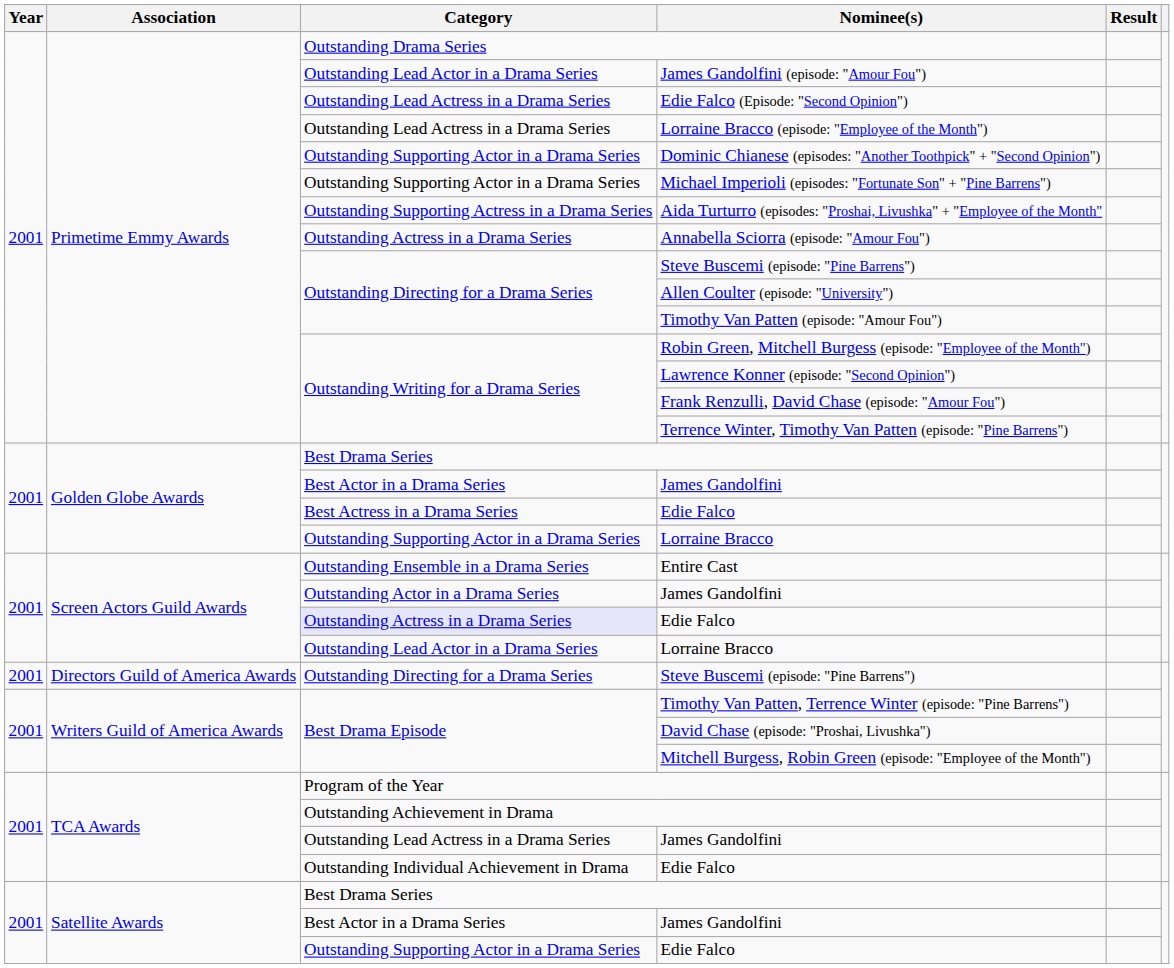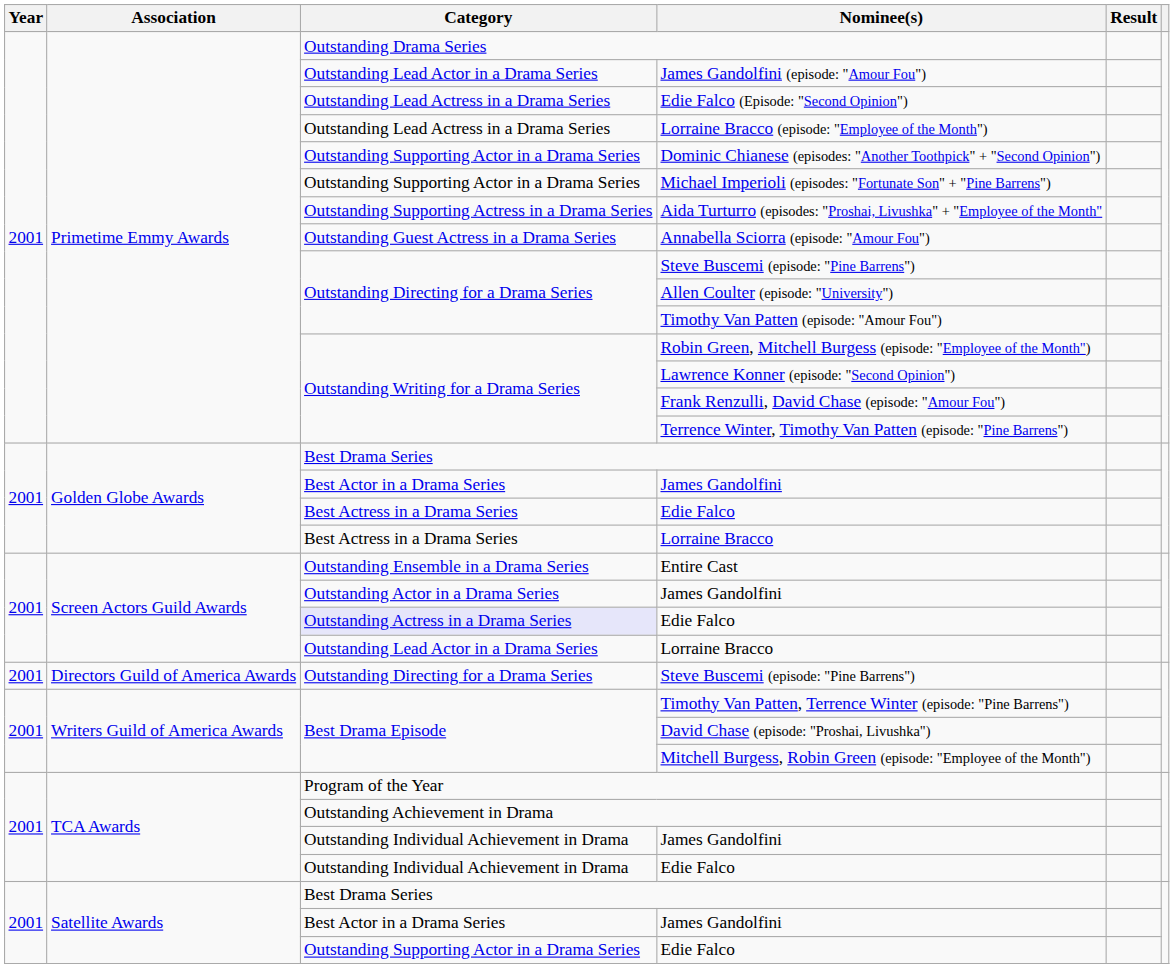 <table class="wikitable sortable">
 <tr>
 <th>Year</th>
 <th>Association</th>
 <th>Category</th>
 <th>Nominee(s)</th>
 <th>Result</th>
 <th class=unsortable></th>
 </tr>
 <tr>
 <td rowspan=15><a href='#'>2001</a></td>
 <td rowspan=15><a href='#'>Primetime Emmy Awards</a></td>
 <td colspan=2><a href='#'>Outstanding Drama Series</a></td>
 <td></td>
 <td rowspan=15></td>
 </tr>
 <tr>
 <td><a href='#'>Outstanding Lead Actor in a Drama Series</a></td>
 <td><a href='#'>James Gandolfini</a> <small> (episode: "<a href='#'>Amour Fou</a>") </small></td>
 <td></td>
 </tr>
 <tr>
 <td><a href='#'>Outstanding Lead Actress in a Drama Series</a></td>
 <td><a href='#'>Edie Falco</a> <small> (Episode: "<a href='#'>Second Opinion</a>") </small></td>
 <td></td>
 </tr>
 <tr>
 <td>Outstanding Lead Actress in a Drama Series</td>
 <td><a href='#'>Lorraine Bracco</a> <small>(episode: "<a href='#'>Employee of the Month</a>") </small></td>
 <td></td>
 </tr>
 <tr>
 <td><a href='#'>Outstanding Supporting Actor in a Drama Series</a></td>
 <td><a href='#'>Dominic Chianese</a> <small> (episodes: "<a href='#'>Another Toothpick</a>" + "<a href='#'>Second Opinion</a>") </small></td>
 <td></td>
 </tr>
 <tr>
 <td>Outstanding Supporting Actor in a Drama Series</td>
 <td><a href='#'>Michael Imperioli</a> <small> (episodes: "<a href='#'>Fortunate Son</a>" + "<a href='#'>Pine Barrens</a>") </small></td>
 <td></td>
 </tr>
 <tr>
 <td><a href='#'>Outstanding Supporting Actress in a Drama Series</a></td>
 <td><a href='#'>Aida Turturro</a> <small> (episodes: "<a href='#'>Proshai, Livushka</a>" + "<a href='#'>Employee of the Month"</a> </small></td>
 <td></td>
 </tr>
 <tr>
-<td><a href='#'>Outstanding Actress in a Drama Series</a></td>
+<td><a href='#'>Outstanding Guest Actress in a Drama Series</a></td>
 <td><a href='#'>Annabella Sciorra</a> <small> (episode: "<a href='#'>Amour Fou</a>") </small></td>
 <td></td>
 </tr>
 <tr>
 <td rowspan=3><a href='#'>Outstanding Directing for a Drama Series</a></td>
 <td><a href='#'>Steve Buscemi</a> <small> (episode: "<a href='#'>Pine Barrens</a>") </small></td>
 <td></td>
 </tr>
 <tr>
 <td><a href='#'>Allen Coulter</a> <small> (episode: "<a href='#'>University</a>") </small></td>
 <td></td>
 </tr>
 <tr>
 <td><a href='#'>Timothy Van Patten</a> <small> (episode: "Amour Fou") </small></td>
 <td></td>
 </tr>
 <tr>
 <td rowspan=4><a href='#'>Outstanding Writing for a Drama Series</a></td>
 <td><a href='#'>Robin Green</a>, <a href='#'>Mitchell Burgess</a> <small> (episode: "<a href='#'>Employee of the Month"</a>)</small></td>
 <td></td>
 </tr>
 <tr>
 <td><a href='#'>Lawrence Konner</a> <small> (episode: "<a href='#'>Second Opinion</a>") </small></td>
 <td></td>
 </tr>
 <tr>
 <td><a href='#'>Frank Renzulli</a>, <a href='#'>David Chase</a> <small> (episode: "<a href='#'>Amour Fou</a>") </small></td>
 <td></td>
 </tr>
 <tr>
 <td><a href='#'>Terrence Winter</a>, <a href='#'>Timothy Van Patten</a> <small> (episode: "<a href='#'>Pine Barrens</a>") </small></td>
 <td></td>
 </tr>
 <tr>
 <td rowspan=4><a href='#'>2001</a></td>
 <td rowspan=4><a href='#'>Golden Globe Awards</a></td>
 <td colspan=2><a href='#'>Best Drama Series</a></td>
 <td></td>
 <td rowspan=4></td>
 </tr>
 <tr>
 <td><a href='#'>Best Actor in a Drama Series</a></td>
 <td><a href='#'>James Gandolfini</a></td>
 <td></td>
 </tr>
 <tr>
 <td><a href='#'>Best Actress in a Drama Series</a></td>
 <td><a href='#'>Edie Falco</a></td>
 <td></td>
 </tr>
 <tr>
-<td><a href='#'>Outstanding Supporting Actor in a Drama Series</a></td>
+<td>Best Actress in a Drama Series</td>
 <td><a href='#'>Lorraine Bracco</a></td>
 <td></td>
 </tr>
 <tr>
 <td rowspan=4><a href='#'>2001</a></td>
 <td rowspan=4><a href='#'>Screen Actors Guild Awards</a></td>
 <td><a href='#'>Outstanding Ensemble in a Drama Series</a></td>
 <td>Entire Cast</td>
 <td></td>
 <td rowspan=4></td>
 </tr>
 <tr>
 <td><a href='#'>Outstanding Actor in a Drama Series</a></td>
 <td>James Gandolfini</td>
 <td></td>
 </tr>
 <tr>
 <td style="background: lavender;"><a href='#'>Outstanding Actress in a Drama Series</a></td>
 <td>Edie Falco</td>
 <td></td>
 </tr>
 <tr>
 <td><a href='#'>Outstanding Lead Actor in a Drama Series</a></td>
 <td>Lorraine Bracco</td>
 <td></td>
 </tr>
 <tr>
 <td><a href='#'>2001</a></td>
 <td><a href='#'>Directors Guild of America Awards</a></td>
 <td><a href='#'>Outstanding Directing for a Drama Series</a></td>
 <td><a href='#'>Steve Buscemi</a> <small> (episode: "Pine Barrens") </small></td>
 <td></td>
 </tr>
 <tr>
 <td rowspan=3><a href='#'>2001</a></td>
 <td rowspan=3><a href='#'>Writers Guild of America Awards</a></td>
 <td rowspan=3><a href='#'>Best Drama Episode</a></td>
 <td><a href='#'>Timothy Van Patten</a>, <a href='#'>Terrence Winter</a> <small> (episode: "Pine Barrens") </small></td>
 <td></td>
 </tr>
 <tr>
 <td><a href='#'>David Chase</a> <small> (episode: "Proshai, Livushka") </small></td>
 <td></td>
 </tr>
 <tr>
 <td><a href='#'>Mitchell Burgess</a>, <a href='#'>Robin Green</a> <small> (episode: "Employee of the Month") </small></td>
 <td></td>
 </tr>
 <tr>
 <td rowspan=4><a href='#'>2001</a></td>
 <td rowspan=4><a href='#'>TCA Awards</a></td>
 <td colspan=2>Program of the Year</td>
 <td></td>
 <td rowspan=4></td>
 </tr>
 <tr>
 <td colspan=2>Outstanding Achievement in Drama</td>
 <td></td>
 </tr>
 <tr>
-<td>Outstanding Lead Actress in a Drama Series</td>
+<td>Outstanding Individual Achievement in Drama</td>
 <td>James Gandolfini</td>
 <td></td>
 </tr>
 <tr>
 <td>Outstanding Individual Achievement in Drama</td>
 <td>Edie Falco</td>
 <td></td>
 </tr>
 <tr>
 <td rowspan=3><a href='#'>2001</a></td>
 <td rowspan=3><a href='#'>Satellite Awards</a></td>
 <td colspan=2>Best Drama Series</td>
 <td></td>
 <td rowspan=3></td>
 </tr>
 <tr>
 <td>Best Actor in a Drama Series</td>
 <td>James Gandolfini</td>
 <td></td>
 </tr>
 <tr>
 <td><a href='#'>Outstanding Supporting Actor in a Drama Series</a></td>
 <td>Edie Falco</td>
 <td></td>
 </tr>
 <tr>
 </tr>
 </table>
